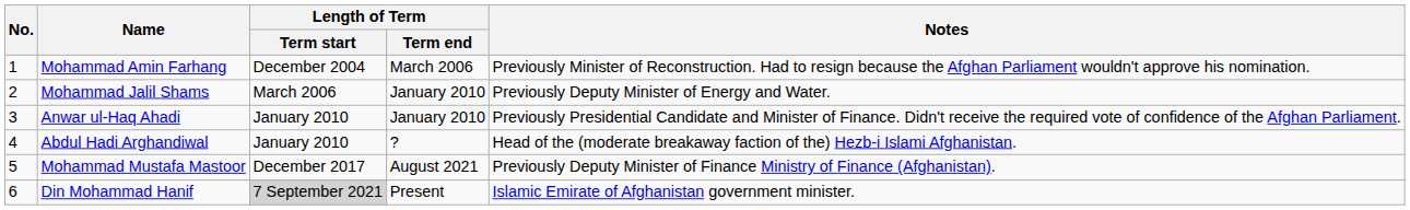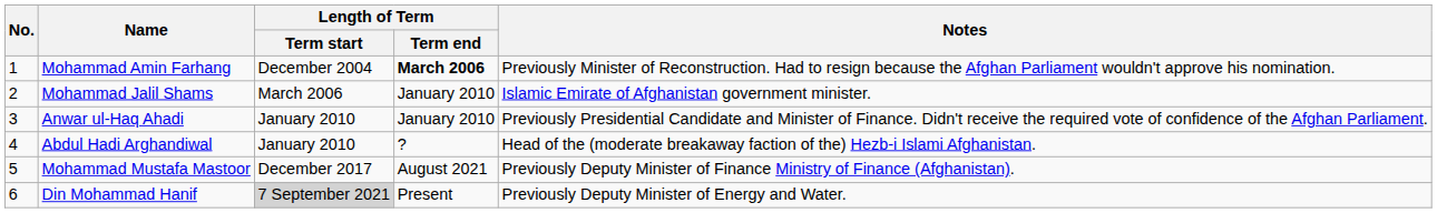 <table class="wikitable">
 <tr>
 <th rowspan="2">No.</th>
 <th rowspan="2">Name</th>
 <th colspan="2">Length of Term</th>
 <th rowspan="2">Notes</th>
 </tr>
 <tr>
 <th>Term start</th>
 <th>Term end</th>
 </tr>
 <tr>
 <td>1</td>
 <td><a href='#'>Mohammad Amin Farhang</a></td>
 <td>December 2004</td>
-<td>March 2006</td>
+<td><strong>March 2006</strong></td>
 <td>Previously Minister of Reconstruction. Had to resign because the <a href='#'>Afghan Parliament</a> wouldn't approve his nomination.</td>
 </tr>
 <tr>
 <td>2</td>
 <td><a href='#'>Mohammad Jalil Shams</a></td>
 <td>March 2006</td>
 <td>January 2010</td>
-<td>Previously Deputy Minister of Energy and Water.</td>
+<td><a href='#'>Islamic Emirate of Afghanistan</a> government minister.</td>
 </tr>
 <tr>
 <td>3</td>
 <td><a href='#'>Anwar ul-Haq Ahadi</a></td>
 <td>January 2010</td>
 <td>January 2010</td>
 <td>Previously Presidential Candidate and Minister of Finance. Didn't receive the required vote of confidence of the <a href='#'>Afghan Parliament</a>.</td>
 </tr>
 <tr>
 <td>4</td>
 <td><a href='#'>Abdul Hadi Arghandiwal</a></td>
 <td>January 2010</td>
 <td>?</td>
 <td>Head of the (moderate breakaway faction of the) <a href='#'>Hezb-i Islami Afghanistan</a>.</td>
 </tr>
 <tr>
 <td>5</td>
 <td><a href='#'>Mohammad Mustafa Mastoor</a></td>
 <td>December 2017</td>
 <td>August 2021</td>
 <td>Previously Deputy Minister of Finance <a href='#'>Ministry of Finance (Afghanistan)</a>.</td>
 </tr>
 <tr>
 <td>6</td>
 <td><a href='#'>Din Mohammad Hanif</a></td>
 <td style="background: lightgrey;">7 September 2021</td>
 <td>Present</td>
-<td><a href='#'>Islamic Emirate of Afghanistan</a> government minister.</td>
+<td>Previously Deputy Minister of Energy and Water.</td>
 </tr>
 </table>
